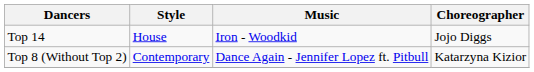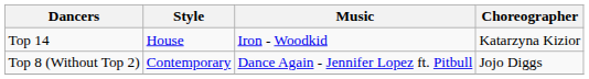 <table class="wikitable">
 <tr>
 <th>Dancers</th>
 <th>Style</th>
 <th>Music</th>
 <th>Choreographer</th>
 </tr>
 <tr>
 <td>Top 14</td>
 <td><a href='#'>House</a></td>
 <td><a href='#'>Iron</a> - <a href='#'>Woodkid</a></td>
-<td>Jojo Diggs</td>
+<td>Katarzyna Kizior</td>
 </tr>
 <tr>
 <td>Top 8 (Without Top 2)</td>
 <td><a href='#'>Contemporary</a></td>
 <td><a href='#'>Dance Again</a> - <a href='#'>Jennifer Lopez</a> ft. <a href='#'>Pitbull</a></td>
-<td>Katarzyna Kizior</td>
+<td>Jojo Diggs</td>
 </tr>
 <tr>
 </tr>
 </table>
